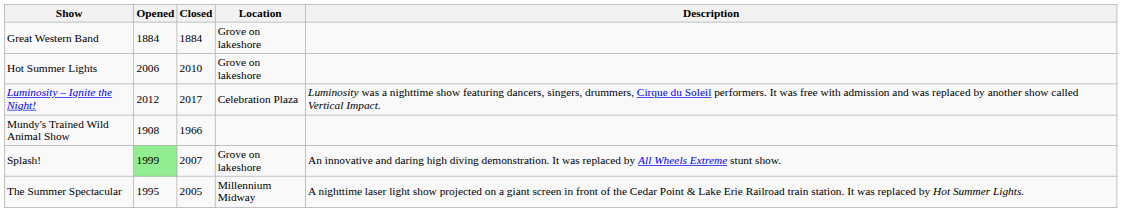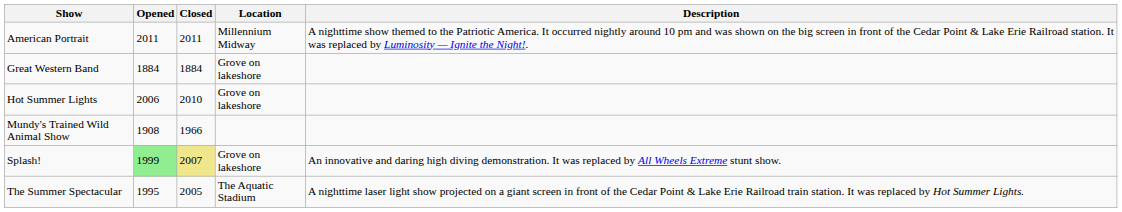 <table class="wikitable sortable">
 <tr>
 <th width="175px">Show</th>
 <th>Opened</th>
 <th>Closed</th>
 <th width="120px">Location</th>
 <th>Description</th>
+</tr>
+<tr>
+<td>American Portrait</td>
+<td>2011</td>
+<td>2011</td>
+<td>Millennium Midway</td>
+<td>A nighttime show themed to the Patriotic America. It occurred nightly around 10 pm and was shown on the big screen in front of the Cedar Point & Lake Erie Railroad station. It was replaced by <em><a href='#'>Luminosity&nbsp;— Ignite the Night!</a></em>.</td>
 </tr>
 <tr>
 <td>Great Western Band</td>
 <td>1884</td>
 <td>1884</td>
 <td>Grove on lakeshore</td>
 <td></td>
 </tr>
 <tr>
 <td>Hot Summer Lights</td>
 <td>2006</td>
 <td>2010</td>
 <td>Grove on lakeshore</td>
 <td></td>
 </tr>
 <tr>
-<td><a href='#'><em>Luminosity – Ignite the Night!</em></a></td>
-<td>2012</td>
-<td>2017</td>
-<td>Celebration Plaza</td>
-<td><em>Luminosity</em> was a nighttime show featuring dancers, singers, drummers, <a href='#'>Cirque du Soleil</a> performers. It was free with admission and was replaced by another show called <em>Vertical Impact</em>.</td>
-</tr>
-<tr>
 <td>Mundy's Trained Wild Animal Show</td>
 <td>1908</td>
 <td>1966</td>
 <td></td>
 <td></td>
 </tr>
 <tr>
 <td>Splash!</td>
 <td style="background: lightgreen;">1999</td>
-<td>2007</td>
+<td style="background: khaki;">2007</td>
 <td>Grove on lakeshore</td>
 <td>An innovative and daring high diving demonstration. It was replaced by <em><a href='#'>All Wheels Extreme</a></em> stunt show.</td>
 </tr>
 <tr>
 <td>The Summer Spectacular</td>
 <td>1995</td>
 <td>2005</td>
-<td>Millennium Midway</td>
+<td>The Aquatic Stadium</td>
 <td>A nighttime laser light show projected on a giant screen in front of the Cedar Point & Lake Erie Railroad train station. It was replaced by <em>Hot Summer Lights.</em></td>
 </tr>
 </table>
